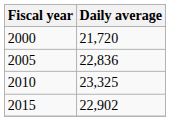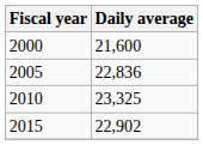 <table class="wikitable">
 <tr>
 <th>Fiscal year</th>
 <th>Daily average</th>
 </tr>
 <tr>
 <td>2000</td>
-<td>21,720</td>
+<td>21,600</td>
 </tr>
 <tr>
 <td>2005</td>
 <td>22,836</td>
 </tr>
 <tr>
 <td>2010</td>
 <td>23,325</td>
 </tr>
 <tr>
 <td>2015</td>
 <td>22,902</td>
 </tr>
 <tr>
 </tr>
 </table>
